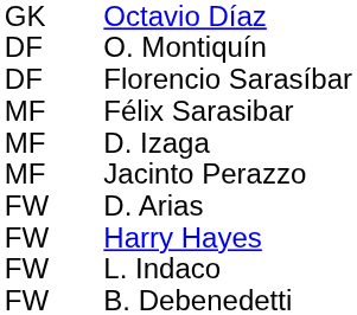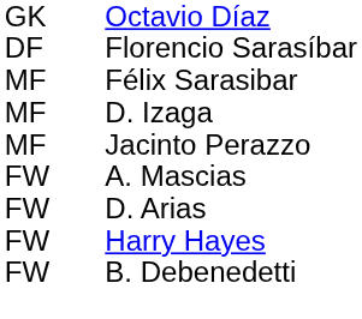 <table cellspacing="0" cellpadding="0" style="font-size:90%; margin:0.2em auto;">
 <tr>
 <th width="25"></th>
 <th width="25"></th>
 </tr>
 <tr>
 <td>GK</td>
 <td></td>
 <td><a href='#'>Octavio Díaz</a></td>
-</tr>
-<tr>
-<td>DF</td>
-<td></td>
-<td>O. Montiquín</td>
 </tr>
 <tr>
 <td>DF</td>
 <td></td>
 <td>Florencio Sarasíbar</td>
 </tr>
 <tr>
 <td>MF</td>
 <td></td>
 <td>Félix Sarasibar</td>
 </tr>
 <tr>
 <td>MF</td>
 <td></td>
 <td>D. Izaga</td>
 </tr>
 <tr>
 <td>MF</td>
 <td></td>
 <td>Jacinto Perazzo</td>
 </tr>
 <tr>
 <td>FW</td>
 <td></td>
+<td>A. Mascias</td>
+</tr>
+<tr>
+<td>FW</td>
+<td></td>
 <td>D. Arias</td>
 </tr>
 <tr>
 <td>FW</td>
 <td></td>
 <td><a href='#'>Harry Hayes</a></td>
 </tr>
 <tr>
 <td>FW</td>
 <td></td>
-<td>L. Indaco</td>
-</tr>
-<tr>
-<td>FW</td>
-<td></td>
 <td>B. Debenedetti</td>
 </tr>
 </table>
